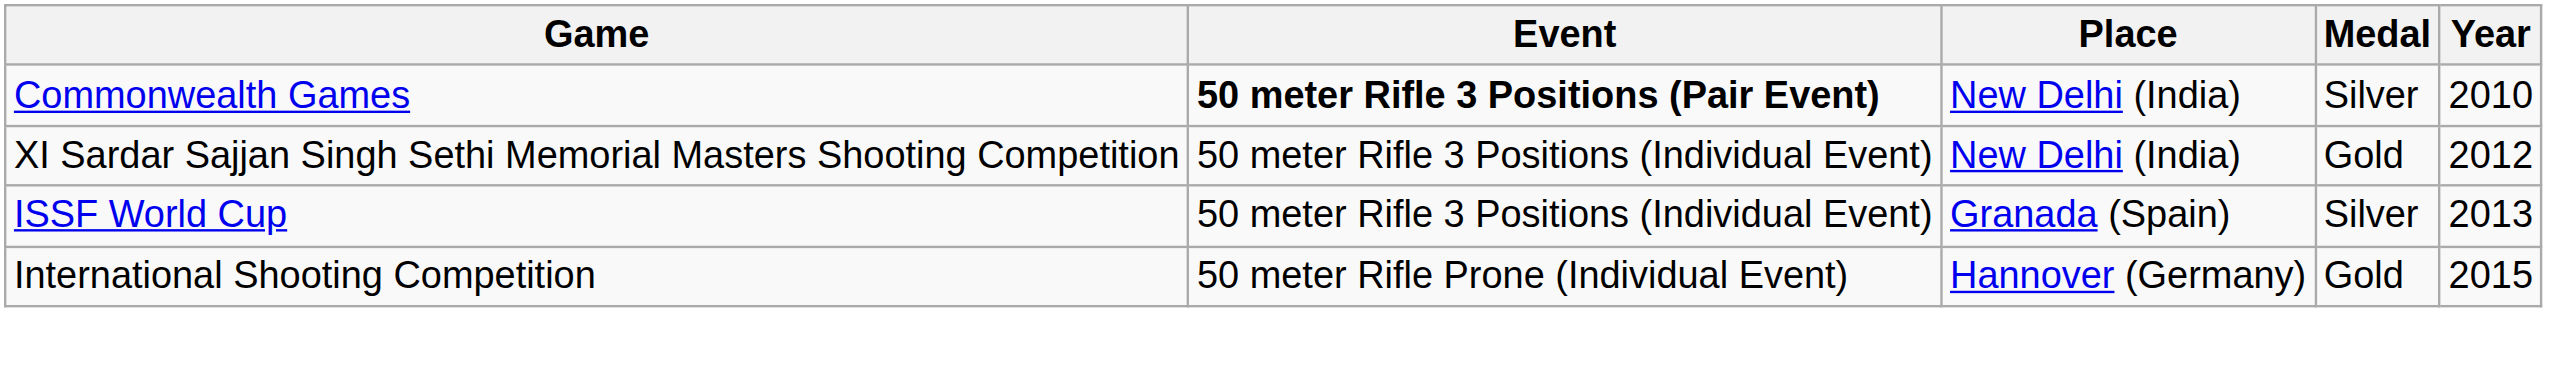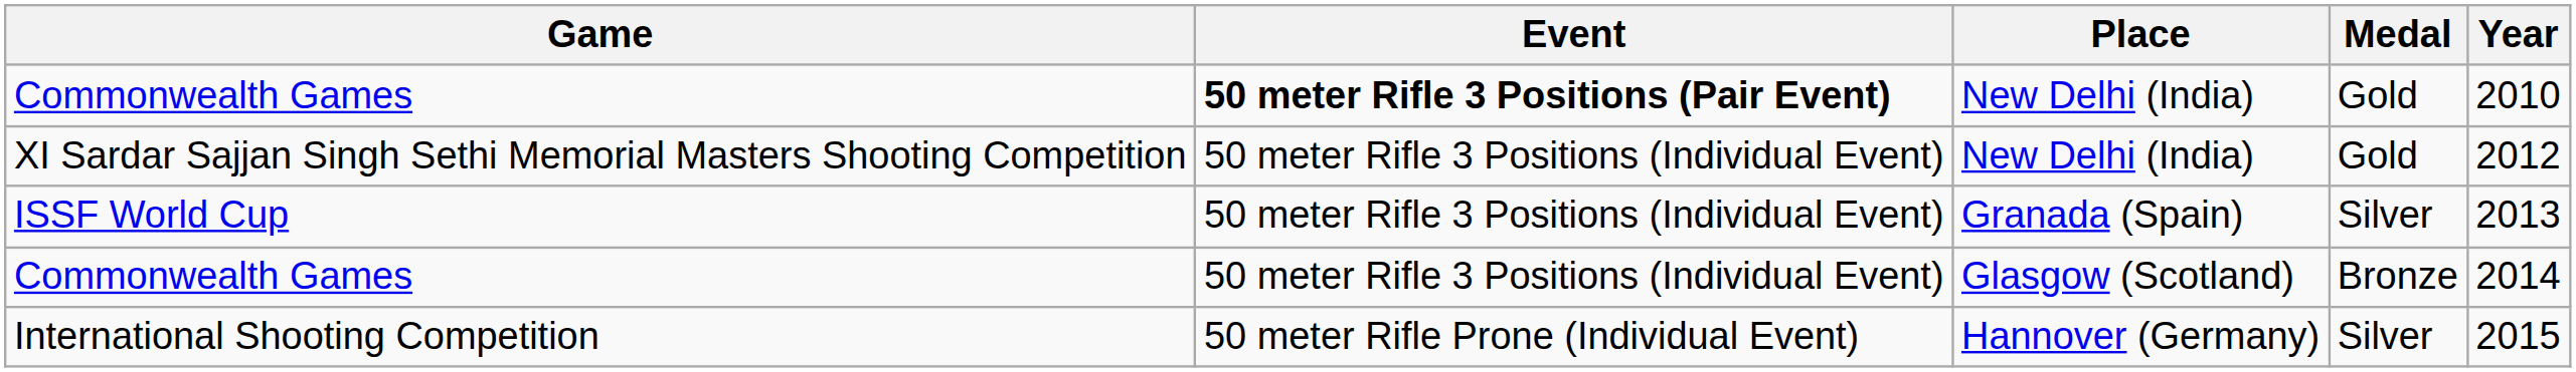 <table class="wikitable">
 <tr>
 <th>Game</th>
 <th>Event</th>
 <th>Place</th>
 <th>Medal</th>
 <th>Year</th>
 </tr>
 <tr>
 <td><a href='#'>Commonwealth Games</a></td>
 <td><strong>50 meter Rifle 3 Positions (Pair Event)</strong></td>
 <td><a href='#'>New Delhi</a> (India)</td>
-<td>Silver</td>
+<td>Gold</td>
 <td>2010</td>
 </tr>
 <tr>
 <td>XI Sardar Sajjan Singh Sethi Memorial Masters Shooting Competition</td>
 <td>50 meter Rifle 3 Positions (Individual Event)</td>
 <td><a href='#'>New Delhi</a> (India)</td>
 <td>Gold</td>
 <td>2012</td>
 </tr>
 <tr>
 <td><a href='#'>ISSF World Cup</a></td>
 <td>50 meter Rifle 3 Positions (Individual Event)</td>
 <td><a href='#'>Granada</a> (Spain)</td>
 <td>Silver</td>
 <td>2013</td>
 </tr>
 <tr>
+<td><a href='#'>Commonwealth Games</a></td>
+<td>50 meter Rifle 3 Positions (Individual Event)</td>
+<td><a href='#'>Glasgow</a> (Scotland)</td>
+<td>Bronze</td>
+<td>2014</td>
+</tr>
+<tr>
 <td>International Shooting Competition</td>
 <td>50 meter Rifle Prone (Individual Event)</td>
 <td><a href='#'>Hannover</a> (Germany)</td>
-<td>Gold</td>
+<td>Silver</td>
 <td>2015</td>
 </tr>
 </table>
